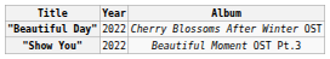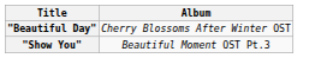 <table class="wikitable plainrowheaders" style="text-align:center">
 <tr>
 <th scope="col">Title</th>
-<th scope="col">Year</th>
 <th scope="col">Album</th>
 </tr>
 <tr>
 <th scope="row">"Beautiful Day"</th>
-<td>2022</td>
 <td><em>Cherry Blossoms After Winter</em> OST</td>
 </tr>
 <tr>
 <th scope="row">"Show You"</th>
-<td>2022</td>
 <td><em>Beautiful Moment</em> OST Pt.3</td>
 </tr>
 </table>
